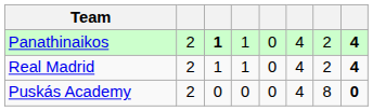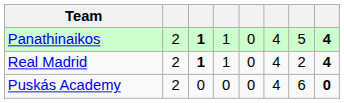 <table class="wikitable" style="text-align:center;">
 <tr>
 <th width=165>Team</th>
 <th width=20></th>
 <th width=20></th>
 <th width=20></th>
 <th width=20></th>
 <th width=20></th>
 <th width=20></th>
 <th width=20></th>
 </tr>
 <tr style="background:#cfc;">
 <td align="left"> <a href='#'>Panathinaikos</a></td>
 <td>2</td>
 <td><strong>1</strong></td>
 <td>1</td>
 <td>0</td>
 <td>4</td>
-<td>2</td>
+<td>5</td>
 <td><strong>4</strong></td>
 </tr>
 <tr>
 <td align="left"> <a href='#'>Real Madrid</a></td>
 <td>2</td>
-<td>1</td>
+<td><strong>1</strong></td>
 <td>1</td>
 <td>0</td>
 <td>4</td>
 <td>2</td>
 <td><strong>4</strong></td>
 </tr>
 <tr>
 <td align="left"> <a href='#'>Puskás Academy</a></td>
 <td>2</td>
 <td>0</td>
 <td>0</td>
 <td>0</td>
 <td>4</td>
-<td>8</td>
+<td>6</td>
 <td><strong>0</strong></td>
 </tr>
 </table>
